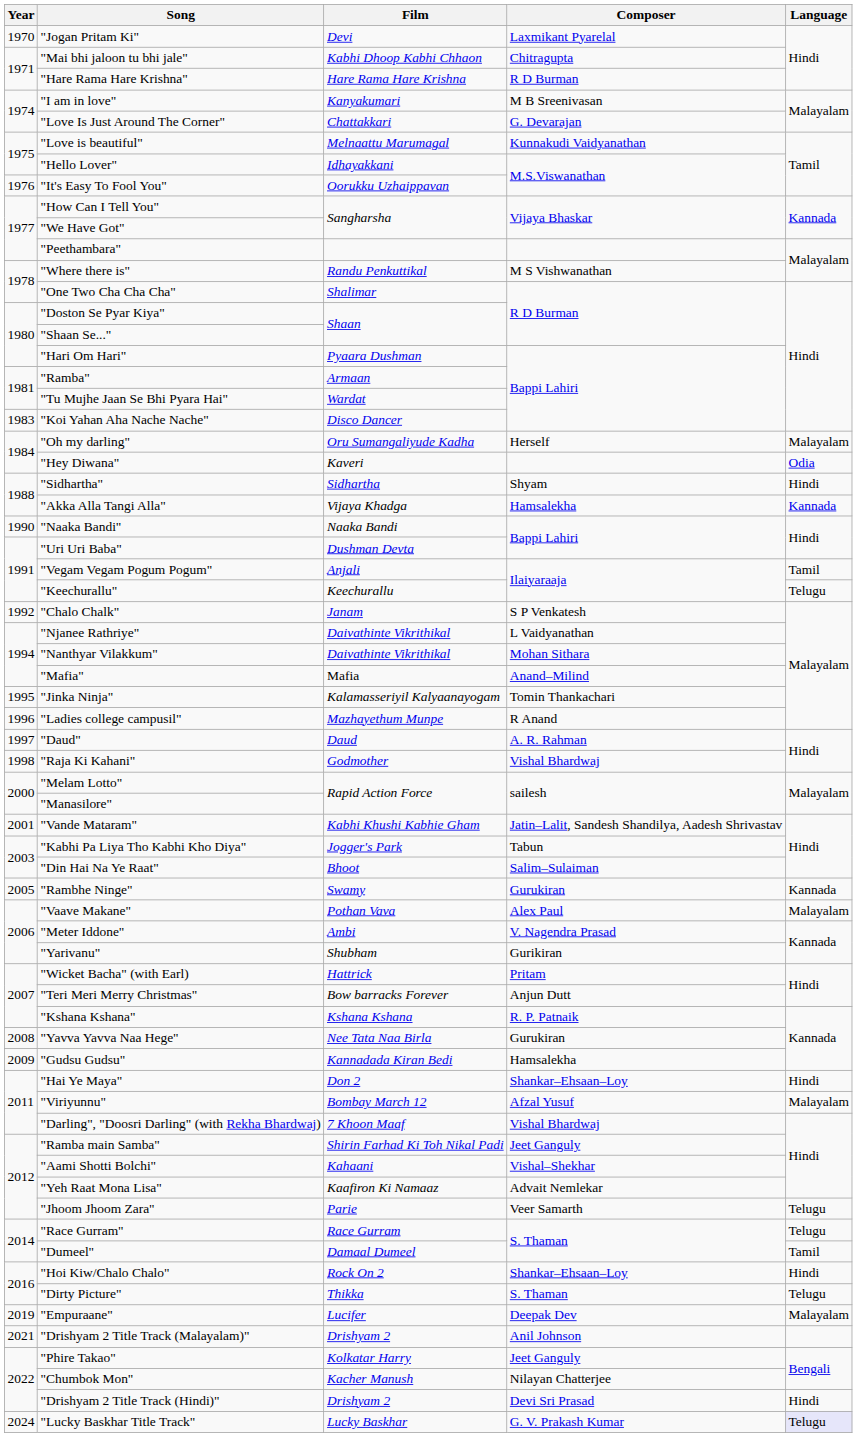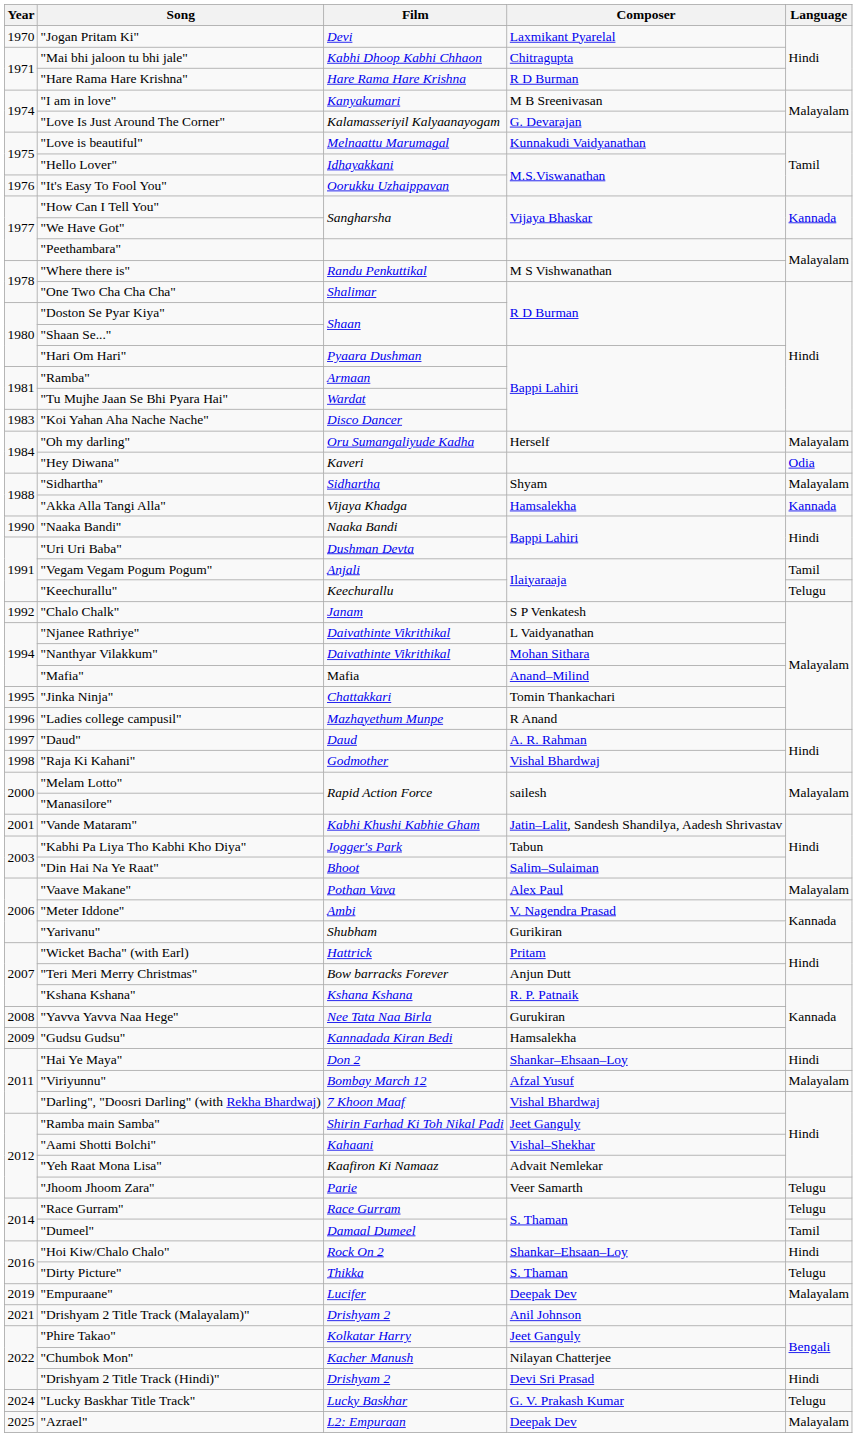 <table class="wikitable sortable">
 <tr>
 <th>Year</th>
 <th>Song</th>
 <th>Film</th>
 <th>Composer</th>
 <th>Language</th>
 </tr>
 <tr>
 <td>1970</td>
 <td>"Jogan Pritam Ki"</td>
 <td><em><a href='#'>Devi</a></em></td>
 <td><a href='#'>Laxmikant Pyarelal</a></td>
 <td rowspan="3">Hindi</td>
 </tr>
 <tr>
 <td rowspan=2>1971</td>
 <td>"Mai bhi jaloon tu bhi jale"</td>
 <td><em><a href='#'>Kabhi Dhoop Kabhi Chhaon</a></em></td>
 <td><a href='#'>Chitragupta</a></td>
 </tr>
 <tr>
 <td>"Hare Rama Hare Krishna"</td>
 <td><em><a href='#'>Hare Rama Hare Krishna</a></em></td>
 <td><a href='#'>R D Burman</a></td>
 </tr>
 <tr>
 <td rowspan=2>1974</td>
 <td>"I am in love"</td>
 <td><em><a href='#'>Kanyakumari</a></em></td>
 <td>M B Sreenivasan</td>
 <td rowspan="2">Malayalam</td>
 </tr>
 <tr>
 <td>"Love Is Just Around The Corner"</td>
-<td><em><a href='#'>Chattakkari</a></em></td>
+<td><em>Kalamasseriyil Kalyaanayogam</em></td>
 <td><a href='#'>G. Devarajan</a></td>
 </tr>
 <tr>
 <td rowspan=2>1975</td>
 <td>"Love is beautiful"</td>
 <td><em><a href='#'>Melnaattu Marumagal</a></em></td>
 <td><a href='#'>Kunnakudi Vaidyanathan</a></td>
 <td rowspan="3">Tamil</td>
 </tr>
 <tr>
 <td>"Hello Lover"</td>
 <td><em><a href='#'>Idhayakkani</a></em></td>
 <td rowspan="2"><a href='#'>M.S.Viswanathan</a></td>
 </tr>
 <tr>
 <td>1976</td>
 <td>"It's Easy To Fool You"</td>
 <td><em><a href='#'>Oorukku Uzhaippavan</a></em></td>
 </tr>
 <tr>
 <td rowspan="3">1977</td>
 <td>"How Can I Tell You"</td>
 <td rowspan="2"><em>Sangharsha</em></td>
 <td rowspan="2"><a href='#'>Vijaya Bhaskar</a></td>
 <td rowspan="2"><a href='#'>Kannada</a></td>
 </tr>
 <tr>
 <td>"We Have Got"</td>
 </tr>
 <tr>
 <td>"Peethambara"</td>
 <td></td>
 <td></td>
 <td rowspan="2">Malayalam</td>
 </tr>
 <tr>
 <td rowspan="2">1978</td>
 <td>"Where there is"</td>
 <td><em><a href='#'>Randu Penkuttikal</a></em></td>
 <td>M S Vishwanathan</td>
 </tr>
 <tr>
 <td>"One Two Cha Cha Cha"</td>
 <td><em><a href='#'>Shalimar</a></em></td>
 <td rowspan="3"><a href='#'>R D Burman</a></td>
 <td rowspan="7">Hindi</td>
 </tr>
 <tr>
 <td rowspan="3">1980</td>
 <td>"Doston Se Pyar Kiya"</td>
 <td rowspan="2"><em><a href='#'>Shaan</a></em></td>
 </tr>
 <tr>
 <td>"Shaan Se..."</td>
 </tr>
 <tr>
 <td>"Hari Om Hari"</td>
 <td><em><a href='#'>Pyaara Dushman</a></em></td>
 <td rowspan="4"><a href='#'>Bappi Lahiri</a></td>
 </tr>
 <tr>
 <td rowspan="2">1981</td>
 <td>"Ramba"</td>
 <td><em><a href='#'>Armaan</a></em></td>
 </tr>
 <tr>
 <td>"Tu Mujhe Jaan Se Bhi Pyara Hai"</td>
 <td><em><a href='#'>Wardat</a></em></td>
 </tr>
 <tr>
 <td>1983</td>
 <td>"Koi Yahan Aha Nache Nache"</td>
 <td><em><a href='#'>Disco Dancer</a></em></td>
 </tr>
 <tr>
 <td rowspan=2>1984</td>
 <td>"Oh my darling"</td>
 <td><em><a href='#'>Oru Sumangaliyude Kadha</a></em></td>
 <td>Herself</td>
 <td>Malayalam</td>
 </tr>
 <tr>
 <td>"Hey Diwana"</td>
 <td><em>Kaveri</em></td>
 <td></td>
 <td><a href='#'>Odia</a></td>
 </tr>
 <tr>
 <td rowspan="2">1988</td>
 <td>"Sidhartha"</td>
 <td><em><a href='#'>Sidhartha</a></em></td>
 <td>Shyam</td>
-<td>Hindi</td>
+<td>Malayalam</td>
 </tr>
 <tr>
 <td>"Akka Alla Tangi Alla"</td>
 <td><em>Vijaya Khadga</em></td>
 <td><a href='#'>Hamsalekha</a></td>
 <td><a href='#'>Kannada</a></td>
 </tr>
 <tr>
 <td>1990</td>
 <td>"Naaka Bandi"</td>
 <td><em>Naaka Bandi</em></td>
 <td rowspan="2"><a href='#'>Bappi Lahiri</a></td>
 <td rowspan="2">Hindi</td>
 </tr>
 <tr>
 <td rowspan=3>1991</td>
 <td>"Uri Uri Baba"</td>
 <td><em><a href='#'>Dushman Devta</a></em></td>
 </tr>
 <tr>
 <td>"Vegam Vegam Pogum Pogum"</td>
 <td><em><a href='#'>Anjali</a></em></td>
 <td rowspan="2"><a href='#'>Ilaiyaraaja</a></td>
 <td>Tamil</td>
 </tr>
 <tr>
 <td>"Keechurallu"</td>
 <td><em>Keechurallu</em></td>
 <td>Telugu</td>
 </tr>
 <tr>
 <td>1992</td>
 <td>"Chalo Chalk"</td>
 <td><em><a href='#'>Janam</a></em></td>
 <td>S P Venkatesh</td>
 <td rowspan="6">Malayalam</td>
 </tr>
 <tr>
 <td rowspan=3>1994</td>
 <td>"Njanee Rathriye"</td>
 <td><em><a href='#'>Daivathinte Vikrithikal</a></em></td>
 <td>L Vaidyanathan</td>
 </tr>
 <tr>
 <td>"Nanthyar Vilakkum"</td>
 <td><em><a href='#'>Daivathinte Vikrithikal</a></em></td>
 <td><a href='#'>Mohan Sithara</a></td>
 </tr>
 <tr>
 <td>"Mafia"</td>
 <td>Mafia</td>
 <td><a href='#'>Anand–Milind</a></td>
 </tr>
 <tr>
 <td>1995</td>
 <td>"Jinka Ninja"</td>
-<td><em>Kalamasseriyil Kalyaanayogam</em></td>
+<td><em><a href='#'>Chattakkari</a></em></td>
 <td>Tomin Thankachari</td>
 </tr>
 <tr>
 <td>1996</td>
 <td>"Ladies college campusil"</td>
 <td><em><a href='#'>Mazhayethum Munpe</a></em></td>
 <td>R Anand</td>
 </tr>
 <tr>
 <td>1997</td>
 <td>"Daud"</td>
 <td><em><a href='#'>Daud</a></em></td>
 <td><a href='#'>A. R. Rahman</a></td>
 <td rowspan="2">Hindi</td>
 </tr>
 <tr>
 <td>1998</td>
 <td>"Raja Ki Kahani"</td>
 <td><em><a href='#'>Godmother</a></em></td>
 <td><a href='#'>Vishal Bhardwaj</a></td>
 </tr>
 <tr>
 <td rowspan=2>2000</td>
 <td>"Melam Lotto"</td>
 <td rowspan="2"><em>Rapid Action Force</em></td>
 <td rowspan="2">sailesh</td>
 <td rowspan="2">Malayalam</td>
 </tr>
 <tr>
 <td>"Manasilore"</td>
 </tr>
 <tr>
 <td>2001</td>
 <td>"Vande Mataram"</td>
 <td><em><a href='#'>Kabhi Khushi Kabhie Gham</a></em></td>
 <td><a href='#'>Jatin–Lalit</a>, Sandesh Shandilya, Aadesh Shrivastav</td>
 <td rowspan="3">Hindi</td>
 </tr>
 <tr>
 <td rowspan=2>2003</td>
 <td>"Kabhi Pa Liya Tho Kabhi Kho Diya"</td>
 <td><em><a href='#'>Jogger's Park</a></em></td>
 <td>Tabun</td>
 </tr>
 <tr>
 <td>"Din Hai Na Ye Raat"</td>
 <td><em><a href='#'>Bhoot</a></em></td>
 <td><a href='#'>Salim–Sulaiman</a></td>
-</tr>
-<tr>
-<td>2005</td>
-<td>"Rambhe Ninge"</td>
-<td><em><a href='#'>Swamy</a></em></td>
-<td><a href='#'>Gurukiran</a></td>
-<td>Kannada</td>
 </tr>
 <tr>
 <td rowspan="3">2006</td>
 <td>"Vaave Makane"</td>
 <td><em><a href='#'>Pothan Vava</a></em></td>
 <td><a href='#'>Alex Paul</a></td>
 <td>Malayalam</td>
 </tr>
 <tr>
 <td>"Meter Iddone"</td>
 <td><em><a href='#'>Ambi</a></em></td>
 <td><a href='#'>V. Nagendra Prasad</a></td>
 <td rowspan="2">Kannada</td>
 </tr>
 <tr>
 <td>"Yarivanu"</td>
 <td><em>Shubham</em></td>
 <td>Gurikiran</td>
 </tr>
 <tr>
 <td rowspan="3">2007</td>
 <td>"Wicket Bacha" (with Earl)</td>
 <td><em><a href='#'>Hattrick</a></em></td>
 <td><a href='#'>Pritam</a></td>
 <td rowspan="2">Hindi</td>
 </tr>
 <tr>
 <td>"Teri Meri Merry Christmas"</td>
 <td><em>Bow barracks Forever</em></td>
 <td>Anjun Dutt</td>
 </tr>
 <tr>
 <td>"Kshana Kshana"</td>
 <td><em><a href='#'>Kshana Kshana</a></em></td>
 <td><a href='#'>R. P. Patnaik</a></td>
 <td rowspan="3">Kannada</td>
 </tr>
 <tr>
 <td>2008</td>
 <td>"Yavva Yavva Naa Hege"</td>
 <td><em><a href='#'>Nee Tata Naa Birla</a></em></td>
 <td>Gurukiran</td>
 </tr>
 <tr>
 <td>2009</td>
 <td>"Gudsu Gudsu"</td>
 <td><em><a href='#'>Kannadada Kiran Bedi</a></em></td>
 <td>Hamsalekha</td>
 </tr>
 <tr>
 <td rowspan=3>2011</td>
 <td>"Hai Ye Maya"</td>
 <td><em><a href='#'>Don 2</a></em></td>
 <td><a href='#'>Shankar–Ehsaan–Loy</a></td>
 <td>Hindi</td>
 </tr>
 <tr>
 <td>"Viriyunnu"</td>
 <td><em><a href='#'>Bombay March 12</a></em></td>
 <td><a href='#'>Afzal Yusuf</a></td>
 <td>Malayalam</td>
 </tr>
 <tr>
 <td>"Darling", "Doosri Darling" (with <a href='#'>Rekha Bhardwaj</a>)</td>
 <td><em><a href='#'>7 Khoon Maaf</a></em></td>
 <td><a href='#'>Vishal Bhardwaj</a></td>
 <td rowspan="4">Hindi</td>
 </tr>
 <tr>
 <td rowspan="4">2012</td>
 <td>"Ramba main Samba"</td>
 <td><em><a href='#'>Shirin Farhad Ki Toh Nikal Padi</a></em></td>
 <td><a href='#'>Jeet Ganguly</a></td>
 </tr>
 <tr>
 <td>"Aami Shotti Bolchi"</td>
 <td><em><a href='#'>Kahaani</a></em></td>
 <td><a href='#'>Vishal–Shekhar</a></td>
 </tr>
 <tr>
 <td>"Yeh Raat Mona Lisa"</td>
 <td><em>Kaafiron Ki Namaaz</em></td>
 <td>Advait Nemlekar</td>
 </tr>
 <tr>
 <td>"Jhoom Jhoom Zara"</td>
 <td><em><a href='#'>Parie</a></em></td>
 <td>Veer Samarth</td>
 <td>Telugu</td>
 </tr>
 <tr>
 <td rowspan="2">2014</td>
 <td>"Race Gurram"</td>
 <td><em><a href='#'>Race Gurram</a></em></td>
 <td rowspan="2"><a href='#'>S. Thaman</a></td>
 <td>Telugu</td>
 </tr>
 <tr>
 <td>"Dumeel"</td>
 <td><em><a href='#'>Damaal Dumeel</a></em></td>
 <td>Tamil</td>
 </tr>
 <tr>
 <td rowspan=2>2016</td>
 <td>"Hoi Kiw/Chalo Chalo"</td>
 <td><em><a href='#'>Rock On 2</a></em></td>
 <td><a href='#'>Shankar–Ehsaan–Loy</a></td>
 <td>Hindi</td>
 </tr>
 <tr>
 <td>"Dirty Picture"</td>
 <td><em><a href='#'>Thikka</a></em></td>
 <td><a href='#'>S. Thaman</a></td>
 <td>Telugu</td>
 </tr>
 <tr>
 <td>2019</td>
 <td>"Empuraane"</td>
 <td><em><a href='#'>Lucifer</a></em></td>
 <td><a href='#'>Deepak Dev</a></td>
 <td>Malayalam</td>
 </tr>
 <tr>
 <td>2021</td>
 <td>"Drishyam 2 Title Track (Malayalam)"</td>
 <td><em><a href='#'>Drishyam 2</a></em></td>
 <td><a href='#'>Anil Johnson</a></td>
 <td></td>
 </tr>
 <tr>
 <td rowspan="3">2022</td>
 <td>"Phire Takao"</td>
 <td><em><a href='#'>Kolkatar Harry</a></em></td>
 <td><a href='#'>Jeet Ganguly</a></td>
 <td rowspan="2"><a href='#'>Bengali</a></td>
 </tr>
 <tr>
 <td>"Chumbok Mon"</td>
 <td><em><a href='#'>Kacher Manush</a></em></td>
 <td>Nilayan Chatterjee</td>
 </tr>
 <tr>
 <td>"Drishyam 2 Title Track (Hindi)"</td>
 <td><em><a href='#'>Drishyam 2</a></em></td>
 <td><a href='#'>Devi Sri Prasad</a></td>
 <td>Hindi</td>
 </tr>
 <tr>
 <td>2024</td>
 <td>"Lucky Baskhar Title Track"</td>
 <td><em><a href='#'>Lucky Baskhar</a></em></td>
 <td><a href='#'>G. V. Prakash Kumar</a></td>
-<td style="background: lavender;">Telugu</td>
+<td>Telugu</td>
+</tr>
+<tr>
+<td>2025</td>
+<td>"Azrael"</td>
+<td><em><a href='#'>L2: Empuraan</a></em></td>
+<td><a href='#'>Deepak Dev</a></td>
+<td>Malayalam</td>
 </tr>
 </table>
